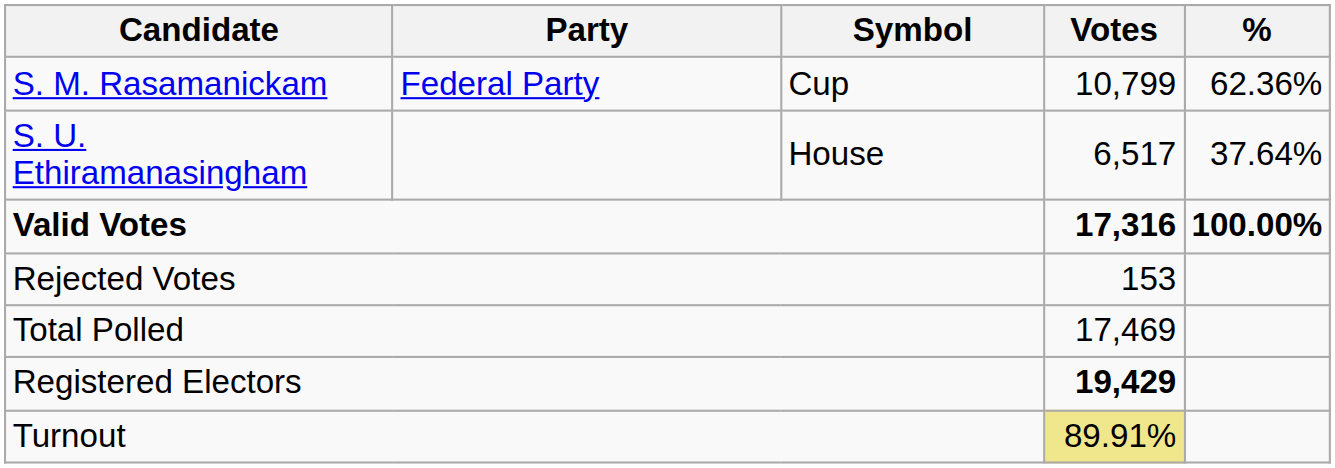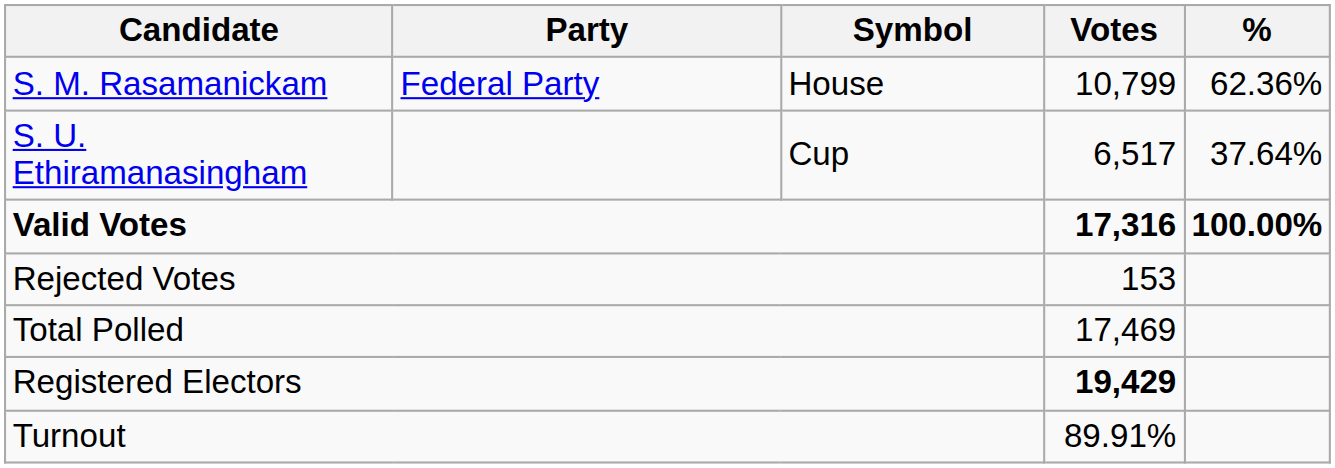 <table class="wikitable" border="1" style="text-align:right;">
 <tr>
 <th align=left width="180">Candidate</th>
 <th align=left width="180">Party</th>
 <th align=left width="120">Symbol</th>
 <th align=left width="60">Votes</th>
 <th align=left width="60">%</th>
 </tr>
 <tr>
 <td align=left><a href='#'>S. M. Rasamanickam</a></td>
 <td align=left><a href='#'>Federal Party</a></td>
-<td align=left>Cup</td>
+<td align=left>House</td>
 <td>10,799</td>
 <td>62.36%</td>
 </tr>
 <tr>
 <td align=left><a href='#'>S. U. Ethiramanasingham</a></td>
 <td></td>
-<td align=left>House</td>
+<td align=left>Cup</td>
 <td>6,517</td>
 <td>37.64%</td>
 </tr>
 <tr>
 <td align=left colspan=3><strong>Valid Votes</strong></td>
 <td><strong>17,316</strong></td>
 <td><strong>100.00%</strong></td>
 </tr>
 <tr>
 <td align=left colspan=3>Rejected Votes</td>
 <td>153</td>
 <td></td>
 </tr>
 <tr>
 <td align=left colspan=3>Total Polled</td>
 <td>17,469</td>
 <td></td>
 </tr>
 <tr>
 <td align=left colspan=3>Registered Electors</td>
 <td><strong>19,429</strong></td>
 <td></td>
 </tr>
 <tr>
 <td align=left colspan=3>Turnout</td>
-<td style="background: khaki;">89.91%</td>
+<td>89.91%</td>
 <td></td>
 </tr>
 </table>
